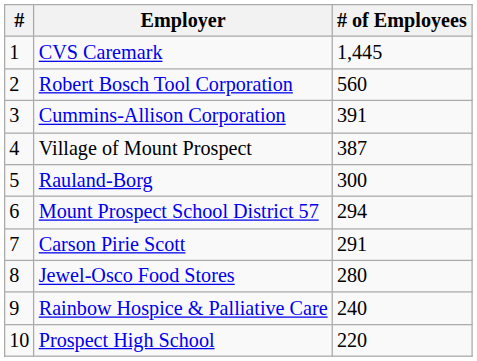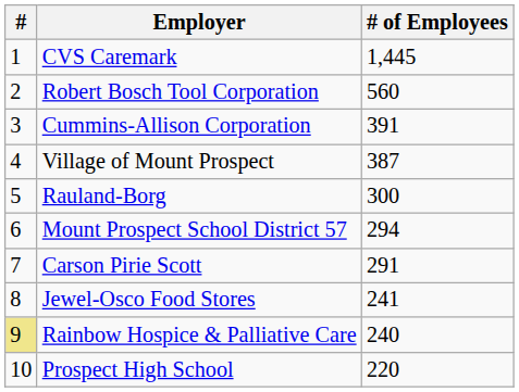 <table class="wikitable">
 <tr>
 <th>#</th>
 <th>Employer</th>
 <th># of Employees</th>
 </tr>
 <tr>
 <td>1</td>
 <td><a href='#'>CVS Caremark</a></td>
 <td>1,445</td>
 </tr>
 <tr>
 <td>2</td>
 <td><a href='#'>Robert Bosch Tool Corporation</a></td>
 <td>560</td>
 </tr>
 <tr>
 <td>3</td>
 <td><a href='#'>Cummins-Allison Corporation</a></td>
 <td>391</td>
 </tr>
 <tr>
 <td>4</td>
 <td>Village of Mount Prospect</td>
 <td>387</td>
 </tr>
 <tr>
 <td>5</td>
 <td><a href='#'>Rauland-Borg</a></td>
 <td>300</td>
 </tr>
 <tr>
 <td>6</td>
 <td><a href='#'>Mount Prospect School District 57</a></td>
 <td>294</td>
 </tr>
 <tr>
 <td>7</td>
 <td><a href='#'>Carson Pirie Scott</a></td>
 <td>291</td>
 </tr>
 <tr>
 <td>8</td>
 <td><a href='#'>Jewel-Osco Food Stores</a></td>
-<td>280</td>
+<td>241</td>
 </tr>
 <tr>
-<td>9</td>
+<td style="background: khaki;">9</td>
 <td><a href='#'>Rainbow Hospice & Palliative Care</a></td>
 <td>240</td>
 </tr>
 <tr>
 <td>10</td>
 <td><a href='#'>Prospect High School</a></td>
 <td>220</td>
 </tr>
 </table>
